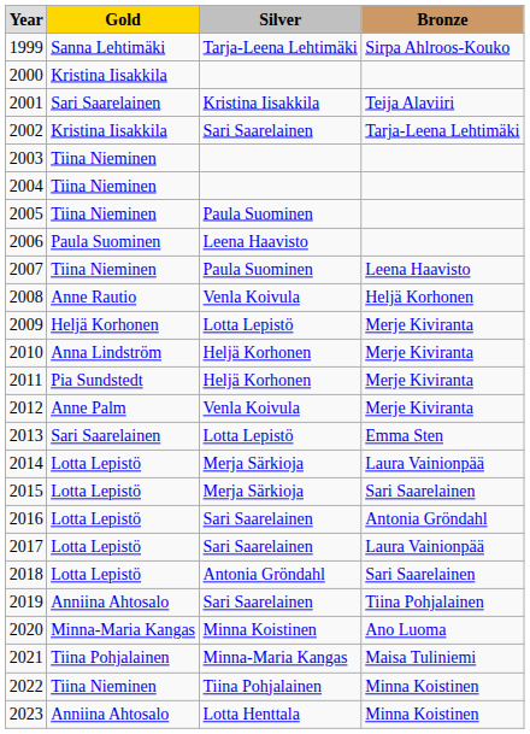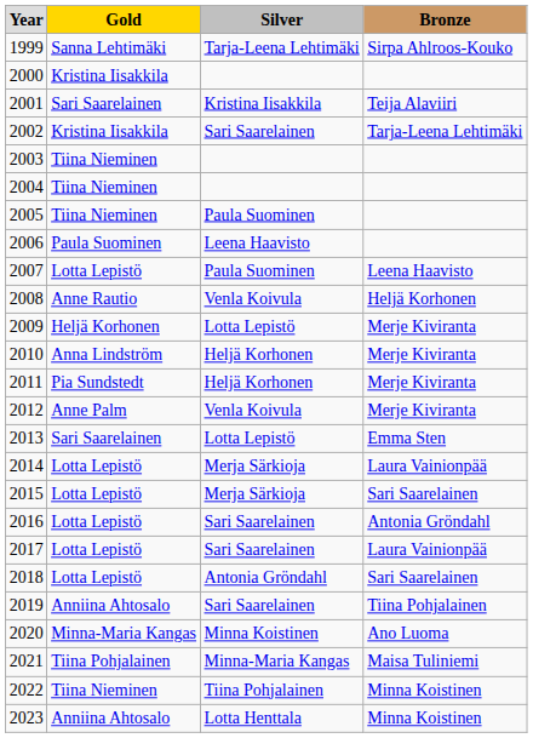 <table class="wikitable sortable alternance" style="font-size:95%">
 <tr>
 <td style="background:#DDDDDD; font-weight:bold; text-align:center;">Year</td>
 <td style="background:gold; font-weight:bold; text-align:center;">Gold</td>
 <td style="background:silver; font-weight:bold; text-align:center;">Silver</td>
 <td style="background:#cc9966; font-weight:bold; text-align:center;">Bronze</td>
 </tr>
 <tr>
 <td>1999</td>
 <td><a href='#'>Sanna Lehtimäki</a></td>
 <td><a href='#'>Tarja-Leena Lehtimäki</a></td>
 <td><a href='#'>Sirpa Ahlroos-Kouko</a></td>
 </tr>
 <tr>
 <td>2000</td>
 <td><a href='#'>Kristina Iisakkila</a></td>
 <td></td>
 <td></td>
 </tr>
 <tr>
 <td>2001</td>
 <td><a href='#'>Sari Saarelainen</a></td>
 <td><a href='#'>Kristina Iisakkila</a></td>
 <td><a href='#'>Teija Alaviiri</a></td>
 </tr>
 <tr>
 <td>2002</td>
 <td><a href='#'>Kristina Iisakkila</a></td>
 <td><a href='#'>Sari Saarelainen</a></td>
 <td><a href='#'>Tarja-Leena Lehtimäki</a></td>
 </tr>
 <tr>
 <td>2003</td>
 <td><a href='#'>Tiina Nieminen</a></td>
 <td></td>
 <td></td>
 </tr>
 <tr>
 <td>2004</td>
 <td><a href='#'>Tiina Nieminen</a></td>
 <td></td>
 <td></td>
 </tr>
 <tr>
 <td>2005</td>
 <td><a href='#'>Tiina Nieminen</a></td>
 <td><a href='#'>Paula Suominen</a></td>
 <td></td>
 </tr>
 <tr>
 <td>2006</td>
 <td><a href='#'>Paula Suominen</a></td>
 <td><a href='#'>Leena Haavisto</a></td>
 <td></td>
 </tr>
 <tr>
 <td>2007</td>
-<td><a href='#'>Tiina Nieminen</a></td>
+<td><a href='#'>Lotta Lepistö</a></td>
 <td><a href='#'>Paula Suominen</a></td>
 <td><a href='#'>Leena Haavisto</a></td>
 </tr>
 <tr>
 <td>2008</td>
 <td><a href='#'>Anne Rautio</a></td>
 <td><a href='#'>Venla Koivula</a></td>
 <td><a href='#'>Heljä Korhonen</a></td>
 </tr>
 <tr>
 <td>2009</td>
 <td><a href='#'>Heljä Korhonen</a></td>
 <td><a href='#'>Lotta Lepistö</a></td>
 <td><a href='#'>Merje Kiviranta</a></td>
 </tr>
 <tr>
 <td>2010</td>
 <td><a href='#'>Anna Lindström</a></td>
 <td><a href='#'>Heljä Korhonen</a></td>
 <td><a href='#'>Merje Kiviranta</a></td>
 </tr>
 <tr>
 <td>2011</td>
 <td><a href='#'>Pia Sundstedt</a></td>
 <td><a href='#'>Heljä Korhonen</a></td>
 <td><a href='#'>Merje Kiviranta</a></td>
 </tr>
 <tr>
 <td>2012</td>
 <td><a href='#'>Anne Palm</a></td>
 <td><a href='#'>Venla Koivula</a></td>
 <td><a href='#'>Merje Kiviranta</a></td>
 </tr>
 <tr>
 <td>2013</td>
 <td><a href='#'>Sari Saarelainen</a></td>
 <td><a href='#'>Lotta Lepistö</a></td>
 <td><a href='#'>Emma Sten</a></td>
 </tr>
 <tr>
 <td>2014</td>
 <td><a href='#'>Lotta Lepistö</a></td>
 <td><a href='#'>Merja Särkioja</a></td>
 <td><a href='#'>Laura Vainionpää</a></td>
 </tr>
 <tr>
 <td>2015</td>
 <td><a href='#'>Lotta Lepistö</a></td>
 <td><a href='#'>Merja Särkioja</a></td>
 <td><a href='#'>Sari Saarelainen</a></td>
 </tr>
 <tr>
 <td>2016</td>
 <td><a href='#'>Lotta Lepistö</a></td>
 <td><a href='#'>Sari Saarelainen</a></td>
 <td><a href='#'>Antonia Gröndahl</a></td>
 </tr>
 <tr>
 <td>2017</td>
 <td><a href='#'>Lotta Lepistö</a></td>
 <td><a href='#'>Sari Saarelainen</a></td>
 <td><a href='#'>Laura Vainionpää</a></td>
 </tr>
 <tr>
 <td>2018</td>
 <td><a href='#'>Lotta Lepistö</a></td>
 <td><a href='#'>Antonia Gröndahl</a></td>
 <td><a href='#'>Sari Saarelainen</a></td>
 </tr>
 <tr>
 <td>2019</td>
 <td><a href='#'>Anniina Ahtosalo</a></td>
 <td><a href='#'>Sari Saarelainen</a></td>
 <td><a href='#'>Tiina Pohjalainen</a></td>
 </tr>
 <tr>
 <td>2020</td>
 <td><a href='#'>Minna-Maria Kangas</a></td>
 <td><a href='#'>Minna Koistinen</a></td>
 <td><a href='#'>Ano Luoma</a></td>
 </tr>
 <tr>
 <td>2021</td>
 <td><a href='#'>Tiina Pohjalainen</a></td>
 <td><a href='#'>Minna-Maria Kangas</a></td>
 <td><a href='#'>Maisa Tuliniemi</a></td>
 </tr>
 <tr>
 <td>2022</td>
 <td><a href='#'>Tiina Nieminen</a></td>
 <td><a href='#'>Tiina Pohjalainen</a></td>
 <td><a href='#'>Minna Koistinen</a></td>
 </tr>
 <tr>
 <td>2023</td>
 <td><a href='#'>Anniina Ahtosalo</a></td>
 <td><a href='#'>Lotta Henttala</a></td>
 <td><a href='#'>Minna Koistinen</a></td>
 </tr>
 </table>
